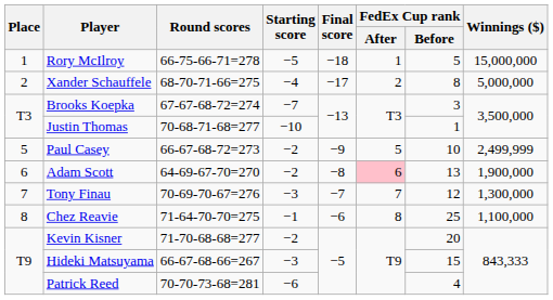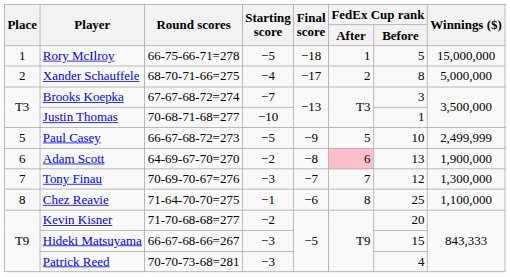 <table class=wikitable>
 <tr>
 <th rowspan=2>Place</th>
 <th rowspan=2>Player</th>
 <th rowspan=2>Round scores</th>
 <th rowspan=2>Starting<br>score</th>
 <th rowspan=2>Final<br>score</th>
 <th colspan=2>FedEx Cup rank</th>
 <th rowspan=2>Winnings ($)</th>
 </tr>
 <tr>
 <th>After</th>
 <th>Before</th>
 </tr>
 <tr>
 <td align=center>1</td>
 <td> <a href='#'>Rory McIlroy</a></td>
 <td>66-75-66-71=278</td>
 <td align=center>−5</td>
 <td align=center>−18</td>
 <td align=right>1</td>
 <td align=right>5</td>
 <td align=center>15,000,000</td>
 </tr>
 <tr>
 <td align=center>2</td>
 <td> <a href='#'>Xander Schauffele</a></td>
 <td>68-70-71-66=275</td>
 <td align=center>−4</td>
 <td align=center>−17</td>
 <td align=right>2</td>
 <td align=right>8</td>
 <td align=center>5,000,000</td>
 </tr>
 <tr>
 <td align=center rowspan=2>T3</td>
 <td> <a href='#'>Brooks Koepka</a></td>
 <td>67-67-68-72=274</td>
 <td align=center>−7</td>
 <td align=center rowspan=2>−13</td>
 <td rowspan=2 align=right>T3</td>
 <td align=right>3</td>
 <td align=center rowspan=2>3,500,000</td>
 </tr>
 <tr>
 <td> <a href='#'>Justin Thomas</a></td>
 <td>70-68-71-68=277</td>
 <td align=center>−10</td>
 <td align=right>1</td>
 </tr>
 <tr>
 <td align=center>5</td>
 <td> <a href='#'>Paul Casey</a></td>
 <td>66-67-68-72=273</td>
-<td align=center>−2</td>
+<td align=center>−5</td>
 <td align=center>−9</td>
 <td align=right>5</td>
 <td align=right>10</td>
 <td align=center>2,499,999</td>
 </tr>
 <tr>
 <td align=center>6</td>
 <td> <a href='#'>Adam Scott</a></td>
 <td>64-69-67-70=270</td>
 <td align=center>−2</td>
 <td align=center>−8</td>
 <td align=right style="background: pink;">6</td>
 <td align=right>13</td>
 <td align=center>1,900,000</td>
 </tr>
 <tr>
 <td align=center>7</td>
 <td> <a href='#'>Tony Finau</a></td>
 <td>70-69-70-67=276</td>
 <td align=center>−3</td>
 <td align=center>−7</td>
 <td align=right>7</td>
 <td align=right>12</td>
 <td align=center>1,300,000</td>
 </tr>
 <tr>
 <td align=center>8</td>
 <td> <a href='#'>Chez Reavie</a></td>
 <td>71-64-70-70=275</td>
 <td align=center>−1</td>
 <td align=center>−6</td>
 <td align=right>8</td>
 <td align=right>25</td>
 <td align=center>1,100,000</td>
 </tr>
 <tr>
 <td align=center rowspan=3>T9</td>
 <td> <a href='#'>Kevin Kisner</a></td>
 <td>71-70-68-68=277</td>
 <td align=center>−2</td>
 <td align=center rowspan=3>−5</td>
 <td rowspan=3 align=right>T9</td>
 <td align=right>20</td>
 <td align=center rowspan=3>843,333</td>
 </tr>
 <tr>
 <td> <a href='#'>Hideki Matsuyama</a></td>
 <td>66-67-68-66=267</td>
 <td align=center>−3</td>
 <td align=right>15</td>
 </tr>
 <tr>
 <td> <a href='#'>Patrick Reed</a></td>
 <td>70-70-73-68=281</td>
-<td align=center>−6</td>
+<td align=center>−3</td>
 <td align=right>4</td>
 </tr>
 </table>
